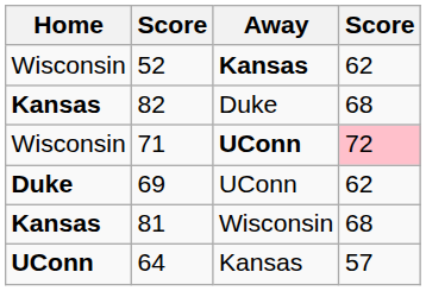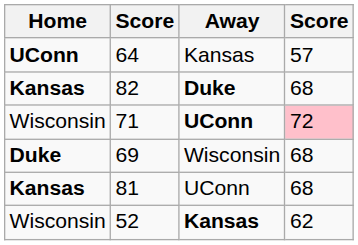 <table class="wikitable">
 <tr>
 <th>Home</th>
 <th>Score</th>
 <th>Away</th>
 <th>Score</th>
 </tr>
 <tr>
-<td>Wisconsin</td>
-<td>52</td>
-<td><strong>Kansas</strong></td>
-<td>62</td>
+<td><strong>UConn</strong></td>
+<td>64</td>
+<td>Kansas</td>
+<td>57</td>
 </tr>
 <tr>
 <td><strong>Kansas</strong></td>
 <td>82</td>
-<td>Duke</td>
+<td><strong>Duke</strong></td>
 <td>68</td>
 </tr>
 <tr>
 <td>Wisconsin</td>
 <td>71</td>
 <td><strong>UConn</strong></td>
 <td style="background: pink;">72</td>
 </tr>
 <tr>
 <td><strong>Duke</strong></td>
 <td>69</td>
-<td>UConn</td>
-<td>62</td>
+<td>Wisconsin</td>
+<td>68</td>
 </tr>
 <tr>
 <td><strong>Kansas</strong></td>
 <td>81</td>
-<td>Wisconsin</td>
+<td>UConn</td>
 <td>68</td>
 </tr>
 <tr>
-<td><strong>UConn</strong></td>
-<td>64</td>
-<td>Kansas</td>
-<td>57</td>
+<td>Wisconsin</td>
+<td>52</td>
+<td><strong>Kansas</strong></td>
+<td>62</td>
 </tr>
 </table>
